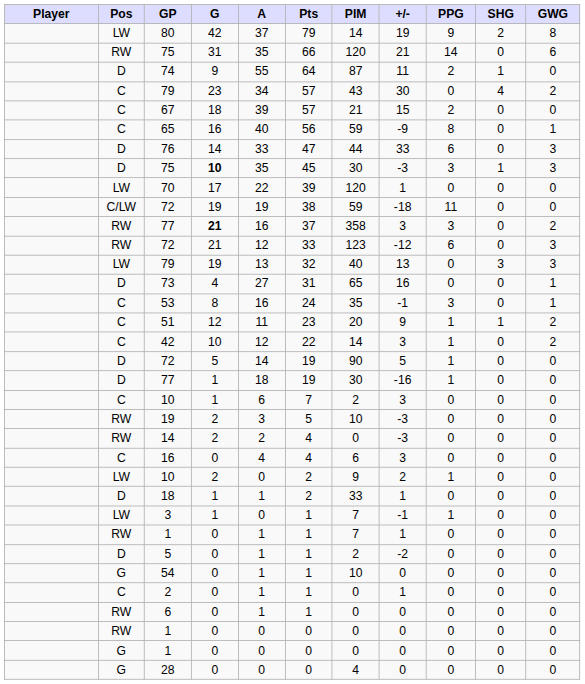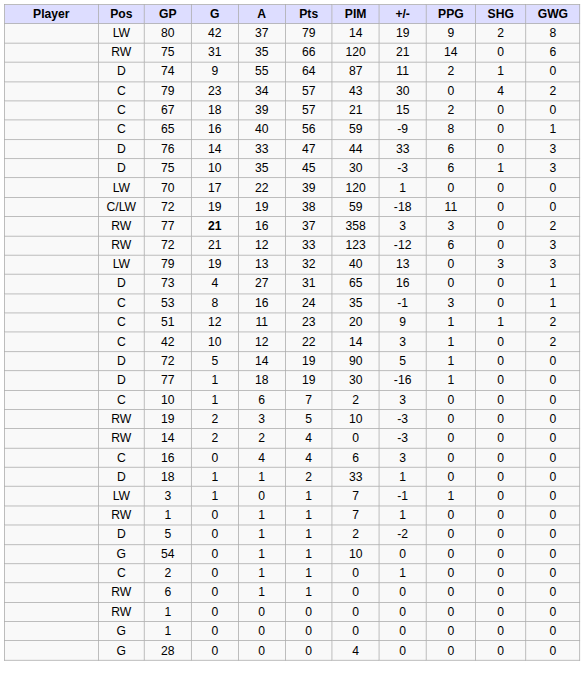 <table style="width:60%;" class="wikitable sortable">
 <tr style="text-align:center;">
 <th style="background:#ddf; width:10%;">Player</th>
 <th style="background:#ddf; width:3%;" title="Position">Pos</th>
 <th style="background:#ddf; width:5%;" title="Games played">GP</th>
 <th style="background:#ddf; width:5%;" title="Goals">G</th>
 <th style="background:#ddf; width:5%;" title="Assists">A</th>
 <th style="background:#ddf; width:5%;" title="Points">Pts</th>
 <th style="background:#ddf; width:5%;" title="Penalties in Minutes">PIM</th>
 <th style="background:#ddf; width:5%;" title="Plus/Minus">+/-</th>
 <th style="background:#ddf; width:5%;" title="Power Play Goals">PPG</th>
 <th style="background:#ddf; width:5%;" title="Short-handed Goals">SHG</th>
 <th style="background:#ddf; width:5%;" title="Game-winning Goals">GWG</th>
 </tr>
 <tr style="text-align:center;">
 <td style="text-align:right;"></td>
 <td>LW</td>
 <td>80</td>
 <td>42</td>
 <td>37</td>
 <td>79</td>
 <td>14</td>
 <td>19</td>
 <td>9</td>
 <td>2</td>
 <td>8</td>
 </tr>
 <tr style="text-align:center;">
 <td style="text-align:right;"></td>
 <td>RW</td>
 <td>75</td>
 <td>31</td>
 <td>35</td>
 <td>66</td>
 <td>120</td>
 <td>21</td>
 <td>14</td>
 <td>0</td>
 <td>6</td>
 </tr>
 <tr style="text-align:center;">
 <td style="text-align:right;"></td>
 <td>D</td>
 <td>74</td>
 <td>9</td>
 <td>55</td>
 <td>64</td>
 <td>87</td>
 <td>11</td>
 <td>2</td>
 <td>1</td>
 <td>0</td>
 </tr>
 <tr style="text-align:center;">
 <td style="text-align:right;"></td>
 <td>C</td>
 <td>79</td>
 <td>23</td>
 <td>34</td>
 <td>57</td>
 <td>43</td>
 <td>30</td>
 <td>0</td>
 <td>4</td>
 <td>2</td>
 </tr>
 <tr style="text-align:center;">
 <td style="text-align:right;"></td>
 <td>C</td>
 <td>67</td>
 <td>18</td>
 <td>39</td>
 <td>57</td>
 <td>21</td>
 <td>15</td>
 <td>2</td>
 <td>0</td>
 <td>0</td>
 </tr>
 <tr style="text-align:center;">
 <td style="text-align:right;"></td>
 <td>C</td>
 <td>65</td>
 <td>16</td>
 <td>40</td>
 <td>56</td>
 <td>59</td>
 <td>-9</td>
 <td>8</td>
 <td>0</td>
 <td>1</td>
 </tr>
 <tr style="text-align:center;">
 <td style="text-align:right;"></td>
 <td>D</td>
 <td>76</td>
 <td>14</td>
 <td>33</td>
 <td>47</td>
 <td>44</td>
 <td>33</td>
 <td>6</td>
 <td>0</td>
 <td>3</td>
 </tr>
 <tr style="text-align:center;">
 <td style="text-align:right;"></td>
 <td>D</td>
 <td>75</td>
-<td><strong>10</strong></td>
+<td>10</td>
 <td>35</td>
 <td>45</td>
 <td>30</td>
 <td>-3</td>
-<td>3</td>
+<td>6</td>
 <td>1</td>
 <td>3</td>
 </tr>
 <tr style="text-align:center;">
 <td style="text-align:right;"></td>
 <td>LW</td>
 <td>70</td>
 <td>17</td>
 <td>22</td>
 <td>39</td>
 <td>120</td>
 <td>1</td>
 <td>0</td>
 <td>0</td>
 <td>0</td>
 </tr>
 <tr style="text-align:center;">
 <td style="text-align:right;"></td>
 <td>C/LW</td>
 <td>72</td>
 <td>19</td>
 <td>19</td>
 <td>38</td>
 <td>59</td>
 <td>-18</td>
 <td>11</td>
 <td>0</td>
 <td>0</td>
 </tr>
 <tr style="text-align:center;">
 <td style="text-align:right;"></td>
 <td>RW</td>
 <td>77</td>
 <td><strong>21</strong></td>
 <td>16</td>
 <td>37</td>
 <td>358</td>
 <td>3</td>
 <td>3</td>
 <td>0</td>
 <td>2</td>
 </tr>
 <tr style="text-align:center;">
 <td style="text-align:right;"></td>
 <td>RW</td>
 <td>72</td>
 <td>21</td>
 <td>12</td>
 <td>33</td>
 <td>123</td>
 <td>-12</td>
 <td>6</td>
 <td>0</td>
 <td>3</td>
 </tr>
 <tr style="text-align:center;">
 <td style="text-align:right;"></td>
 <td>LW</td>
 <td>79</td>
 <td>19</td>
 <td>13</td>
 <td>32</td>
 <td>40</td>
 <td>13</td>
 <td>0</td>
 <td>3</td>
 <td>3</td>
 </tr>
 <tr style="text-align:center;">
 <td style="text-align:right;"></td>
 <td>D</td>
 <td>73</td>
 <td>4</td>
 <td>27</td>
 <td>31</td>
 <td>65</td>
 <td>16</td>
 <td>0</td>
 <td>0</td>
 <td>1</td>
 </tr>
 <tr style="text-align:center;">
 <td style="text-align:right;"></td>
 <td>C</td>
 <td>53</td>
 <td>8</td>
 <td>16</td>
 <td>24</td>
 <td>35</td>
 <td>-1</td>
 <td>3</td>
 <td>0</td>
 <td>1</td>
 </tr>
 <tr style="text-align:center;">
 <td style="text-align:right;"></td>
 <td>C</td>
 <td>51</td>
 <td>12</td>
 <td>11</td>
 <td>23</td>
 <td>20</td>
 <td>9</td>
 <td>1</td>
 <td>1</td>
 <td>2</td>
 </tr>
 <tr style="text-align:center;">
 <td style="text-align:right;"></td>
 <td>C</td>
 <td>42</td>
 <td>10</td>
 <td>12</td>
 <td>22</td>
 <td>14</td>
 <td>3</td>
 <td>1</td>
 <td>0</td>
 <td>2</td>
 </tr>
 <tr style="text-align:center;">
 <td style="text-align:right;"></td>
 <td>D</td>
 <td>72</td>
 <td>5</td>
 <td>14</td>
 <td>19</td>
 <td>90</td>
 <td>5</td>
 <td>1</td>
 <td>0</td>
 <td>0</td>
 </tr>
 <tr style="text-align:center;">
 <td style="text-align:right;"></td>
 <td>D</td>
 <td>77</td>
 <td>1</td>
 <td>18</td>
 <td>19</td>
 <td>30</td>
 <td>-16</td>
 <td>1</td>
 <td>0</td>
 <td>0</td>
 </tr>
 <tr style="text-align:center;">
 <td style="text-align:right;"></td>
 <td>C</td>
 <td>10</td>
 <td>1</td>
 <td>6</td>
 <td>7</td>
 <td>2</td>
 <td>3</td>
 <td>0</td>
 <td>0</td>
 <td>0</td>
 </tr>
 <tr style="text-align:center;">
 <td style="text-align:right;"></td>
 <td>RW</td>
 <td>19</td>
 <td>2</td>
 <td>3</td>
 <td>5</td>
 <td>10</td>
 <td>-3</td>
 <td>0</td>
 <td>0</td>
 <td>0</td>
 </tr>
 <tr style="text-align:center;">
 <td style="text-align:right;"></td>
 <td>RW</td>
 <td>14</td>
 <td>2</td>
 <td>2</td>
 <td>4</td>
 <td>0</td>
 <td>-3</td>
 <td>0</td>
 <td>0</td>
 <td>0</td>
 </tr>
 <tr style="text-align:center;">
 <td style="text-align:right;"></td>
 <td>C</td>
 <td>16</td>
 <td>0</td>
 <td>4</td>
 <td>4</td>
 <td>6</td>
 <td>3</td>
 <td>0</td>
 <td>0</td>
 <td>0</td>
 </tr>
 <tr style="text-align:center;">
 <td style="text-align:right;"></td>
-<td>LW</td>
-<td>10</td>
-<td>2</td>
-<td>0</td>
-<td>2</td>
-<td>9</td>
-<td>2</td>
-<td>1</td>
-<td>0</td>
-<td>0</td>
-</tr>
-<tr style="text-align:center;">
-<td style="text-align:right;"></td>
 <td>D</td>
 <td>18</td>
 <td>1</td>
 <td>1</td>
 <td>2</td>
 <td>33</td>
 <td>1</td>
 <td>0</td>
 <td>0</td>
 <td>0</td>
 </tr>
 <tr style="text-align:center;">
 <td style="text-align:right;"></td>
 <td>LW</td>
 <td>3</td>
 <td>1</td>
 <td>0</td>
 <td>1</td>
 <td>7</td>
 <td>-1</td>
 <td>1</td>
 <td>0</td>
 <td>0</td>
 </tr>
 <tr style="text-align:center;">
 <td style="text-align:right;"></td>
 <td>RW</td>
 <td>1</td>
 <td>0</td>
 <td>1</td>
 <td>1</td>
 <td>7</td>
 <td>1</td>
 <td>0</td>
 <td>0</td>
 <td>0</td>
 </tr>
 <tr style="text-align:center;">
 <td style="text-align:right;"></td>
 <td>D</td>
 <td>5</td>
 <td>0</td>
 <td>1</td>
 <td>1</td>
 <td>2</td>
 <td>-2</td>
 <td>0</td>
 <td>0</td>
 <td>0</td>
 </tr>
 <tr style="text-align:center;">
 <td style="text-align:right;"></td>
 <td>G</td>
 <td>54</td>
 <td>0</td>
 <td>1</td>
 <td>1</td>
 <td>10</td>
 <td>0</td>
 <td>0</td>
 <td>0</td>
 <td>0</td>
 </tr>
 <tr style="text-align:center;">
 <td style="text-align:right;"></td>
 <td>C</td>
 <td>2</td>
 <td>0</td>
 <td>1</td>
 <td>1</td>
 <td>0</td>
 <td>1</td>
 <td>0</td>
 <td>0</td>
 <td>0</td>
 </tr>
 <tr style="text-align:center;">
 <td style="text-align:right;"></td>
 <td>RW</td>
 <td>6</td>
 <td>0</td>
 <td>1</td>
 <td>1</td>
 <td>0</td>
 <td>0</td>
 <td>0</td>
 <td>0</td>
 <td>0</td>
 </tr>
 <tr style="text-align:center;">
 <td style="text-align:right;"></td>
 <td>RW</td>
 <td>1</td>
 <td>0</td>
 <td>0</td>
 <td>0</td>
 <td>0</td>
 <td>0</td>
 <td>0</td>
 <td>0</td>
 <td>0</td>
 </tr>
 <tr style="text-align:center;">
 <td style="text-align:right;"></td>
 <td>G</td>
 <td>1</td>
 <td>0</td>
 <td>0</td>
 <td>0</td>
 <td>0</td>
 <td>0</td>
 <td>0</td>
 <td>0</td>
 <td>0</td>
 </tr>
 <tr style="text-align:center;">
 <td style="text-align:right;"></td>
 <td>G</td>
 <td>28</td>
 <td>0</td>
 <td>0</td>
 <td>0</td>
 <td>4</td>
 <td>0</td>
 <td>0</td>
 <td>0</td>
 <td>0</td>
 </tr>
 </table>
